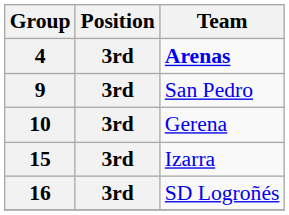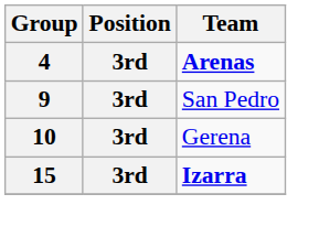 <table class="wikitable">
 <tr>
 <th>Group</th>
 <th>Position</th>
 <th>Team</th>
 </tr>
 <tr>
 <th>4</th>
 <th>3rd</th>
 <td><strong><a href='#'>Arenas</a></strong></td>
 </tr>
 <tr>
 <th>9</th>
 <th>3rd</th>
 <td><a href='#'>San Pedro</a></td>
 </tr>
 <tr>
 <th>10</th>
 <th>3rd</th>
 <td><a href='#'>Gerena</a></td>
 </tr>
 <tr>
 <th>15</th>
 <th>3rd</th>
-<td><a href='#'>Izarra</a></td>
-</tr>
-<tr>
-<th>16</th>
-<th>3rd</th>
-<td><a href='#'>SD Logroñés</a></td>
+<td><strong><a href='#'>Izarra</a></strong></td>
 </tr>
 <tr>
 </tr>
 </table>
